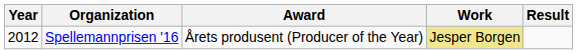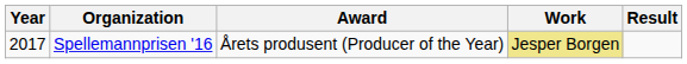 <table class="wikitable plainrowheaders" style="text-align:center;">
 <tr>
 <th>Year</th>
 <th>Organization</th>
 <th>Award</th>
 <th>Work</th>
 <th>Result</th>
 </tr>
 <tr>
-<td rowspan="1">2012</td>
+<td rowspan="1">2017</td>
 <td><a href='#'>Spellemannprisen '16</a></td>
 <td>Årets produsent (Producer of the Year)</td>
 <td style="background: khaki;">Jesper Borgen</td>
 <td></td>
 </tr>
 </table>
